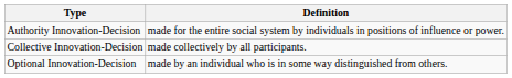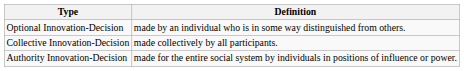 <table class="wikitable">
 <tr>
 <th>Type</th>
 <th>Definition</th>
 </tr>
 <tr>
-<td>Authority Innovation-Decision</td>
-<td>made for the entire social system by individuals in positions of influence or power.</td>
+<td>Optional Innovation-Decision</td>
+<td>made by an individual who is in some way distinguished from others.</td>
 </tr>
 <tr>
 <td>Collective Innovation-Decision</td>
 <td>made collectively by all participants.</td>
 </tr>
 <tr>
-<td>Optional Innovation-Decision</td>
-<td>made by an individual who is in some way distinguished from others.</td>
+<td>Authority Innovation-Decision</td>
+<td>made for the entire social system by individuals in positions of influence or power.</td>
 </tr>
 </table>
